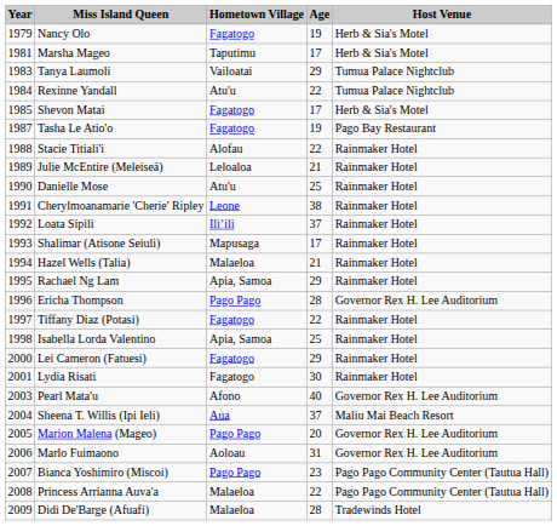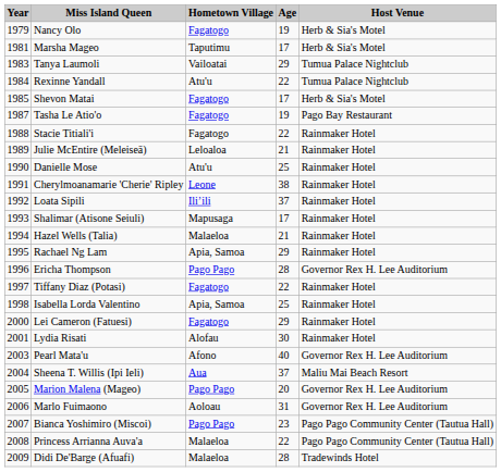 <table class="wikitable">
 <tr>
 <th style="background:#ccc;">Year</th>
 <th style="background:#ccc;">Miss Island Queen</th>
 <th style="background:#ccc;">Hometown Village</th>
 <th style="background:#ccc;">Age</th>
 <th style="background:#ccc;">Host Venue</th>
 </tr>
 <tr>
 <td>1979</td>
 <td>Nancy Olo</td>
 <td><a href='#'>Fagatogo</a></td>
 <td>19</td>
 <td>Herb & Sia's Motel</td>
 </tr>
 <tr>
 <td>1981</td>
 <td>Marsha Mageo</td>
 <td>Taputimu</td>
 <td>17</td>
 <td>Herb & Sia's Motel</td>
 </tr>
 <tr>
 <td>1983</td>
 <td>Tanya Laumoli</td>
 <td>Vailoatai</td>
 <td>29</td>
 <td>Tumua Palace Nightclub</td>
 </tr>
 <tr>
 <td>1984</td>
 <td>Rexinne Yandall</td>
 <td>Atu'u</td>
 <td>22</td>
 <td>Tumua Palace Nightclub</td>
 </tr>
 <tr>
 <td>1985</td>
 <td>Shevon Matai</td>
 <td><a href='#'>Fagatogo</a></td>
 <td>17</td>
 <td>Herb & Sia's Motel</td>
 </tr>
 <tr>
 <td>1987</td>
 <td>Tasha Le Atio'o</td>
 <td><a href='#'>Fagatogo</a></td>
 <td>19</td>
 <td>Pago Bay Restaurant</td>
 </tr>
 <tr>
 <td>1988</td>
 <td>Stacie Titiali'i</td>
-<td>Alofau</td>
+<td>Fagatogo</td>
 <td>22</td>
 <td>Rainmaker Hotel</td>
 </tr>
 <tr>
 <td>1989</td>
 <td>Julie McEntire (Meleiseā)</td>
 <td>Leloaloa</td>
 <td>21</td>
 <td>Rainmaker Hotel</td>
 </tr>
 <tr>
 <td>1990</td>
 <td>Danielle Mose</td>
 <td>Atu'u</td>
 <td>25</td>
 <td>Rainmaker Hotel</td>
 </tr>
 <tr>
 <td>1991</td>
 <td>Cherylmoanamarie 'Cherie' Ripley</td>
 <td><a href='#'>Leone</a></td>
 <td>38</td>
 <td>Rainmaker Hotel</td>
 </tr>
 <tr>
 <td>1992</td>
 <td>Loata Sipili</td>
 <td><a href='#'>Ili’ili</a></td>
 <td>37</td>
 <td>Rainmaker Hotel</td>
 </tr>
 <tr>
 <td>1993</td>
 <td>Shalimar (Atisone Seiuli)</td>
 <td>Mapusaga</td>
 <td>17</td>
 <td>Rainmaker Hotel</td>
 </tr>
 <tr>
 <td>1994</td>
 <td>Hazel Wells (Talia)</td>
 <td>Malaeloa</td>
 <td>21</td>
 <td>Rainmaker Hotel</td>
 </tr>
 <tr>
 <td>1995</td>
 <td>Rachael Ng Lam</td>
 <td>Apia, Samoa</td>
 <td>29</td>
 <td>Rainmaker Hotel</td>
 </tr>
 <tr>
 <td>1996</td>
 <td>Ericha Thompson</td>
 <td><a href='#'>Pago Pago</a></td>
 <td>28</td>
 <td>Governor Rex H. Lee Auditorium</td>
 </tr>
 <tr>
 <td>1997</td>
 <td>Tiffany Diaz (Potasi)</td>
 <td><a href='#'>Fagatogo</a></td>
 <td>22</td>
 <td>Rainmaker Hotel</td>
 </tr>
 <tr>
 <td>1998</td>
 <td>Isabella Lorda Valentino</td>
 <td>Apia, Samoa</td>
 <td>25</td>
 <td>Rainmaker Hotel</td>
 </tr>
 <tr>
 <td>2000</td>
 <td>Lei Cameron (Fatuesi)</td>
 <td><a href='#'>Fagatogo</a></td>
 <td>29</td>
 <td>Rainmaker Hotel</td>
 </tr>
 <tr>
 <td>2001</td>
 <td>Lydia Risati</td>
-<td>Fagatogo</td>
+<td>Alofau</td>
 <td>30</td>
 <td>Rainmaker Hotel</td>
 </tr>
 <tr>
 <td>2003</td>
 <td>Pearl Mata'u</td>
 <td>Afono</td>
 <td>40</td>
 <td>Governor Rex H. Lee Auditorium</td>
 </tr>
 <tr>
 <td>2004</td>
 <td>Sheena T. Willis (Ipi Ieli)</td>
 <td><a href='#'>Aua</a></td>
 <td>37</td>
 <td>Maliu Mai Beach Resort</td>
 </tr>
 <tr>
 <td>2005</td>
 <td><a href='#'>Marion Malena</a> (Mageo)</td>
 <td><a href='#'>Pago Pago</a></td>
 <td>20</td>
 <td>Governor Rex H. Lee Auditorium</td>
 </tr>
 <tr>
 <td>2006</td>
 <td>Marlo Fuimaono</td>
 <td>Aoloau</td>
 <td>31</td>
 <td>Governor Rex H. Lee Auditorium</td>
 </tr>
 <tr>
 <td>2007</td>
 <td>Bianca Yoshimiro (Miscoi)</td>
 <td><a href='#'>Pago Pago</a></td>
 <td>23</td>
 <td>Pago Pago Community Center (Tautua Hall)</td>
 </tr>
 <tr>
 <td>2008</td>
 <td>Princess Arrianna Auva'a</td>
 <td>Malaeloa</td>
 <td>22</td>
 <td>Pago Pago Community Center (Tautua Hall)</td>
 </tr>
 <tr>
 <td>2009</td>
 <td>Didi De'Barge (Afuafi)</td>
 <td>Malaeloa</td>
 <td>28</td>
 <td>Tradewinds Hotel</td>
 </tr>
 </table>
